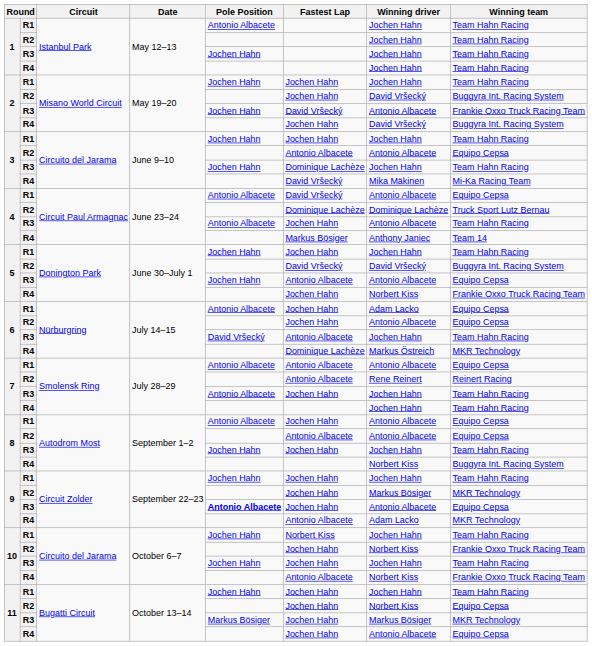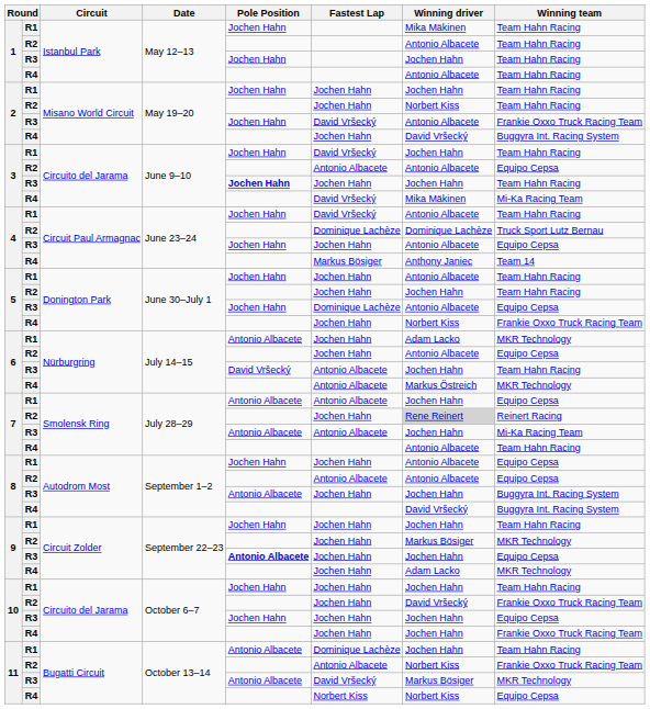 <table class="wikitable" style="font-size: 85%">
 <tr>
 <th colspan=2>Round</th>
 <th>Circuit</th>
 <th>Date</th>
 <th>Pole Position</th>
 <th>Fastest Lap</th>
 <th>Winning driver</th>
 <th>Winning team</th>
 </tr>
 <tr>
 <th rowspan=4>1</th>
 <th>R1</th>
 <td rowspan=4> <a href='#'>Istanbul Park</a></td>
 <td rowspan=4>May 12–13</td>
-<td> <a href='#'>Antonio Albacete</a></td>
+<td> <a href='#'>Jochen Hahn</a></td>
 <td></td>
-<td> <a href='#'>Jochen Hahn</a></td>
+<td> <a href='#'>Mika Mäkinen</a></td>
 <td> <a href='#'>Team Hahn Racing</a></td>
 </tr>
 <tr>
 <th>R2</th>
 <td></td>
 <td></td>
-<td> <a href='#'>Jochen Hahn</a></td>
+<td> <a href='#'>Antonio Albacete</a></td>
 <td> <a href='#'>Team Hahn Racing</a></td>
 </tr>
 <tr>
 <th>R3</th>
 <td> <a href='#'>Jochen Hahn</a></td>
 <td></td>
 <td> <a href='#'>Jochen Hahn</a></td>
 <td> <a href='#'>Team Hahn Racing</a></td>
 </tr>
 <tr>
 <th>R4</th>
 <td></td>
 <td></td>
-<td> <a href='#'>Jochen Hahn</a></td>
+<td> <a href='#'>Antonio Albacete</a></td>
 <td> <a href='#'>Team Hahn Racing</a></td>
 </tr>
 <tr>
 <th rowspan=4>2</th>
 <th>R1</th>
 <td rowspan=4> <a href='#'>Misano World Circuit</a></td>
 <td rowspan=4>May 19–20</td>
 <td> <a href='#'>Jochen Hahn</a></td>
 <td> <a href='#'>Jochen Hahn</a></td>
 <td> <a href='#'>Jochen Hahn</a></td>
 <td> <a href='#'>Team Hahn Racing</a></td>
 </tr>
 <tr>
 <th>R2</th>
 <td></td>
 <td> <a href='#'>Jochen Hahn</a></td>
-<td> <a href='#'>David Vršecký</a></td>
-<td> <a href='#'>Buggyra Int. Racing System</a></td>
+<td> <a href='#'>Norbert Kiss</a></td>
+<td> <a href='#'>Team Hahn Racing</a></td>
 </tr>
 <tr>
 <th>R3</th>
 <td> <a href='#'>Jochen Hahn</a></td>
 <td> <a href='#'>David Vršecký</a></td>
 <td> <a href='#'>Antonio Albacete</a></td>
 <td> <a href='#'>Frankie Oxxo Truck Racing Team</a></td>
 </tr>
 <tr>
 <th>R4</th>
 <td></td>
 <td> <a href='#'>Jochen Hahn</a></td>
 <td> <a href='#'>David Vršecký</a></td>
 <td> <a href='#'>Buggyra Int. Racing System</a></td>
 </tr>
 <tr>
 <th rowspan=4>3</th>
 <th>R1</th>
 <td rowspan=4> <a href='#'>Circuito del Jarama</a></td>
 <td rowspan=4>June 9–10</td>
 <td> <a href='#'>Jochen Hahn</a></td>
-<td> <a href='#'>Jochen Hahn</a></td>
+<td> <a href='#'>David Vršecký</a></td>
 <td> <a href='#'>Jochen Hahn</a></td>
 <td> <a href='#'>Team Hahn Racing</a></td>
 </tr>
 <tr>
 <th>R2</th>
 <td></td>
 <td> <a href='#'>Antonio Albacete</a></td>
 <td> <a href='#'>Antonio Albacete</a></td>
 <td> <a href='#'>Equipo Cepsa</a></td>
 </tr>
 <tr>
 <th>R3</th>
+<td><strong> <a href='#'>Jochen Hahn</a></strong></td>
 <td> <a href='#'>Jochen Hahn</a></td>
-<td> <a href='#'>Dominique Lachèze</a></td>
 <td> <a href='#'>Jochen Hahn</a></td>
 <td> <a href='#'>Team Hahn Racing</a></td>
 </tr>
 <tr>
 <th>R4</th>
 <td></td>
 <td> <a href='#'>David Vršecký</a></td>
 <td> <a href='#'>Mika Mäkinen</a></td>
 <td> <a href='#'>Mi-Ka Racing Team</a></td>
 </tr>
 <tr>
 <th rowspan=4>4</th>
 <th>R1</th>
 <td rowspan=4> <a href='#'>Circuit Paul Armagnac</a></td>
 <td rowspan=4>June 23–24</td>
-<td> <a href='#'>Antonio Albacete</a></td>
+<td> <a href='#'>Jochen Hahn</a></td>
 <td> <a href='#'>David Vršecký</a></td>
 <td> <a href='#'>Antonio Albacete</a></td>
-<td> <a href='#'>Equipo Cepsa</a></td>
+<td> <a href='#'>Team Hahn Racing</a></td>
 </tr>
 <tr>
 <th>R2</th>
 <td></td>
 <td> <a href='#'>Dominique Lachèze</a></td>
 <td> <a href='#'>Dominique Lachèze</a></td>
 <td> <a href='#'>Truck Sport Lutz Bernau</a></td>
 </tr>
 <tr>
 <th>R3</th>
-<td> <a href='#'>Antonio Albacete</a></td>
+<td> <a href='#'>Jochen Hahn</a></td>
 <td> <a href='#'>Jochen Hahn</a></td>
 <td> <a href='#'>Antonio Albacete</a></td>
-<td> <a href='#'>Team Hahn Racing</a></td>
+<td> <a href='#'>Equipo Cepsa</a></td>
 </tr>
 <tr>
 <th>R4</th>
 <td></td>
 <td> <a href='#'>Markus Bösiger</a></td>
 <td> <a href='#'>Anthony Janiec</a></td>
 <td> <a href='#'>Team 14</a></td>
 </tr>
 <tr>
 <th rowspan=4>5</th>
 <th>R1</th>
 <td rowspan=4> <a href='#'>Donington Park</a></td>
 <td rowspan=4>June 30–July 1</td>
 <td> <a href='#'>Jochen Hahn</a></td>
 <td> <a href='#'>Jochen Hahn</a></td>
-<td> <a href='#'>Jochen Hahn</a></td>
+<td> <a href='#'>Antonio Albacete</a></td>
 <td> <a href='#'>Team Hahn Racing</a></td>
 </tr>
 <tr>
 <th>R2</th>
 <td></td>
-<td> <a href='#'>David Vršecký</a></td>
-<td> <a href='#'>David Vršecký</a></td>
-<td> <a href='#'>Buggyra Int. Racing System</a></td>
+<td> <a href='#'>Jochen Hahn</a></td>
+<td> <a href='#'>Jochen Hahn</a></td>
+<td> <a href='#'>Team Hahn Racing</a></td>
 </tr>
 <tr>
 <th>R3</th>
 <td> <a href='#'>Jochen Hahn</a></td>
-<td> <a href='#'>Antonio Albacete</a></td>
+<td> <a href='#'>Dominique Lachèze</a></td>
 <td> <a href='#'>Antonio Albacete</a></td>
 <td> <a href='#'>Equipo Cepsa</a></td>
 </tr>
 <tr>
 <th>R4</th>
 <td></td>
 <td> <a href='#'>Jochen Hahn</a></td>
 <td> <a href='#'>Norbert Kiss</a></td>
 <td> <a href='#'>Frankie Oxxo Truck Racing Team</a></td>
 </tr>
 <tr>
 <th rowspan=4>6</th>
 <th>R1</th>
 <td rowspan=4> <a href='#'>Nürburgring</a></td>
 <td rowspan=4>July 14–15</td>
 <td> <a href='#'>Antonio Albacete</a></td>
 <td> <a href='#'>Jochen Hahn</a></td>
 <td> <a href='#'>Adam Lacko</a></td>
-<td> <a href='#'>Equipo Cepsa</a></td>
+<td> <a href='#'>MKR Technology</a></td>
 </tr>
 <tr>
 <th>R2</th>
 <td></td>
 <td> <a href='#'>Jochen Hahn</a></td>
 <td> <a href='#'>Antonio Albacete</a></td>
 <td> <a href='#'>Equipo Cepsa</a></td>
 </tr>
 <tr>
 <th>R3</th>
 <td> <a href='#'>David Vršecký</a></td>
 <td> <a href='#'>Antonio Albacete</a></td>
 <td> <a href='#'>Jochen Hahn</a></td>
 <td> <a href='#'>Team Hahn Racing</a></td>
 </tr>
 <tr>
 <th>R4</th>
 <td></td>
-<td> <a href='#'>Dominique Lachèze</a></td>
+<td> <a href='#'>Antonio Albacete</a></td>
 <td> <a href='#'>Markus Östreich</a></td>
 <td> <a href='#'>MKR Technology</a></td>
 </tr>
 <tr>
 <th rowspan=4>7</th>
 <th>R1</th>
 <td rowspan=4> <a href='#'>Smolensk Ring</a></td>
 <td rowspan=4>July 28–29</td>
 <td> <a href='#'>Antonio Albacete</a></td>
 <td> <a href='#'>Antonio Albacete</a></td>
-<td> <a href='#'>Antonio Albacete</a></td>
+<td> <a href='#'>Jochen Hahn</a></td>
 <td> <a href='#'>Equipo Cepsa</a></td>
 </tr>
 <tr>
 <th>R2</th>
 <td></td>
-<td> <a href='#'>Antonio Albacete</a></td>
-<td> <a href='#'>Rene Reinert</a></td>
+<td> <a href='#'>Jochen Hahn</a></td>
+<td style="background: lightgrey;"> <a href='#'>Rene Reinert</a></td>
 <td> <a href='#'>Reinert Racing</a></td>
 </tr>
 <tr>
 <th>R3</th>
 <td> <a href='#'>Antonio Albacete</a></td>
+<td> <a href='#'>Antonio Albacete</a></td>
 <td> <a href='#'>Jochen Hahn</a></td>
-<td> <a href='#'>Jochen Hahn</a></td>
-<td> <a href='#'>Team Hahn Racing</a></td>
+<td> <a href='#'>Mi-Ka Racing Team</a></td>
 </tr>
 <tr>
 <th>R4</th>
 <td></td>
 <td></td>
-<td> <a href='#'>Jochen Hahn</a></td>
+<td> <a href='#'>Antonio Albacete</a></td>
 <td> <a href='#'>Team Hahn Racing</a></td>
 </tr>
 <tr>
 <th rowspan=4>8</th>
 <th>R1</th>
 <td rowspan=4> <a href='#'>Autodrom Most</a></td>
 <td rowspan=4>September 1–2</td>
-<td> <a href='#'>Antonio Albacete</a></td>
+<td> <a href='#'>Jochen Hahn</a></td>
 <td> <a href='#'>Jochen Hahn</a></td>
 <td> <a href='#'>Antonio Albacete</a></td>
 <td> <a href='#'>Equipo Cepsa</a></td>
 </tr>
 <tr>
 <th>R2</th>
 <td></td>
 <td> <a href='#'>Antonio Albacete</a></td>
 <td> <a href='#'>Antonio Albacete</a></td>
 <td> <a href='#'>Equipo Cepsa</a></td>
 </tr>
 <tr>
 <th>R3</th>
+<td> <a href='#'>Antonio Albacete</a></td>
 <td> <a href='#'>Jochen Hahn</a></td>
 <td> <a href='#'>Jochen Hahn</a></td>
-<td> <a href='#'>Jochen Hahn</a></td>
-<td> <a href='#'>Team Hahn Racing</a></td>
+<td> <a href='#'>Buggyra Int. Racing System</a></td>
 </tr>
 <tr>
 <th>R4</th>
 <td></td>
 <td></td>
-<td> <a href='#'>Norbert Kiss</a></td>
+<td> <a href='#'>David Vršecký</a></td>
 <td> <a href='#'>Buggyra Int. Racing System</a></td>
 </tr>
 <tr>
 <th rowspan=4>9</th>
 <th>R1</th>
 <td rowspan=4> <a href='#'>Circuit Zolder</a></td>
 <td rowspan=4>September 22–23</td>
 <td> <a href='#'>Jochen Hahn</a></td>
 <td> <a href='#'>Jochen Hahn</a></td>
 <td> <a href='#'>Jochen Hahn</a></td>
 <td> <a href='#'>Team Hahn Racing</a></td>
 </tr>
 <tr>
 <th>R2</th>
 <td></td>
 <td> <a href='#'>Jochen Hahn</a></td>
 <td> <a href='#'>Markus Bösiger</a></td>
 <td> <a href='#'>MKR Technology</a></td>
 </tr>
 <tr>
 <th>R3</th>
 <td><strong> <a href='#'>Antonio Albacete</a></strong></td>
 <td> <a href='#'>Jochen Hahn</a></td>
-<td> <a href='#'>Antonio Albacete</a></td>
+<td> <a href='#'>Jochen Hahn</a></td>
 <td> <a href='#'>Equipo Cepsa</a></td>
 </tr>
 <tr>
 <th>R4</th>
 <td></td>
-<td> <a href='#'>Antonio Albacete</a></td>
+<td> <a href='#'>Jochen Hahn</a></td>
 <td> <a href='#'>Adam Lacko</a></td>
 <td> <a href='#'>MKR Technology</a></td>
 </tr>
 <tr>
 <th rowspan=4>10</th>
 <th>R1</th>
 <td rowspan=4> <a href='#'>Circuito del Jarama</a></td>
 <td rowspan=4>October 6–7</td>
 <td> <a href='#'>Jochen Hahn</a></td>
-<td> <a href='#'>Norbert Kiss</a></td>
-<td> <a href='#'>Jochen Hahn</a></td>
-<td> <a href='#'>Team Hahn Racing</a></td>
-</tr>
-<tr>
-<th>R2</th>
-<td></td>
-<td> <a href='#'>Jochen Hahn</a></td>
-<td> <a href='#'>Norbert Kiss</a></td>
-<td> <a href='#'>Frankie Oxxo Truck Racing Team</a></td>
-</tr>
-<tr>
-<th>R3</th>
-<td> <a href='#'>Jochen Hahn</a></td>
-<td> <a href='#'>Jochen Hahn</a></td>
-<td> <a href='#'>Jochen Hahn</a></td>
-<td> <a href='#'>Team Hahn Racing</a></td>
-</tr>
-<tr>
-<th>R4</th>
-<td></td>
-<td> <a href='#'>Antonio Albacete</a></td>
-<td> <a href='#'>Norbert Kiss</a></td>
-<td> <a href='#'>Frankie Oxxo Truck Racing Team</a></td>
-</tr>
-<tr>
-<th rowspan=4>11</th>
-<th>R1</th>
-<td rowspan=4> <a href='#'>Bugatti Circuit</a></td>
-<td rowspan=4>October 13–14</td>
-<td> <a href='#'>Jochen Hahn</a></td>
 <td> <a href='#'>Jochen Hahn</a></td>
 <td> <a href='#'>Jochen Hahn</a></td>
 <td> <a href='#'>Team Hahn Racing</a></td>
 </tr>
 <tr>
 <th>R2</th>
 <td></td>
 <td> <a href='#'>Jochen Hahn</a></td>
-<td> <a href='#'>Norbert Kiss</a></td>
+<td> <a href='#'>David Vršecký</a></td>
+<td> <a href='#'>Frankie Oxxo Truck Racing Team</a></td>
+</tr>
+<tr>
+<th>R3</th>
+<td> <a href='#'>Jochen Hahn</a></td>
+<td> <a href='#'>Jochen Hahn</a></td>
+<td> <a href='#'>Jochen Hahn</a></td>
 <td> <a href='#'>Equipo Cepsa</a></td>
 </tr>
 <tr>
+<th>R4</th>
+<td></td>
+<td> <a href='#'>Jochen Hahn</a></td>
+<td> <a href='#'>Jochen Hahn</a></td>
+<td> <a href='#'>Frankie Oxxo Truck Racing Team</a></td>
+</tr>
+<tr>
+<th rowspan=4>11</th>
+<th>R1</th>
+<td rowspan=4> <a href='#'>Bugatti Circuit</a></td>
+<td rowspan=4>October 13–14</td>
+<td> <a href='#'>Antonio Albacete</a></td>
+<td> <a href='#'>Dominique Lachèze</a></td>
+<td> <a href='#'>Jochen Hahn</a></td>
+<td> <a href='#'>Team Hahn Racing</a></td>
+</tr>
+<tr>
+<th>R2</th>
+<td></td>
+<td> <a href='#'>Antonio Albacete</a></td>
+<td> <a href='#'>Norbert Kiss</a></td>
+<td> <a href='#'>Frankie Oxxo Truck Racing Team</a></td>
+</tr>
+<tr>
 <th>R3</th>
-<td> <a href='#'>Markus Bösiger</a></td>
-<td> <a href='#'>Jochen Hahn</a></td>
+<td> <a href='#'>Antonio Albacete</a></td>
+<td> <a href='#'>David Vršecký</a></td>
 <td> <a href='#'>Markus Bösiger</a></td>
 <td> <a href='#'>MKR Technology</a></td>
 </tr>
 <tr>
 <th>R4</th>
 <td></td>
-<td> <a href='#'>Jochen Hahn</a></td>
-<td> <a href='#'>Antonio Albacete</a></td>
+<td> <a href='#'>Norbert Kiss</a></td>
+<td> <a href='#'>Norbert Kiss</a></td>
 <td> <a href='#'>Equipo Cepsa</a></td>
 </tr>
 </table>
